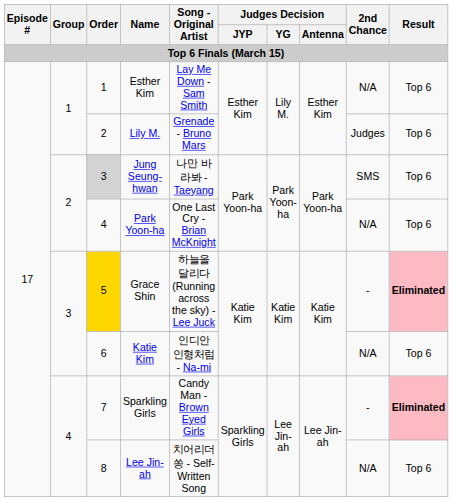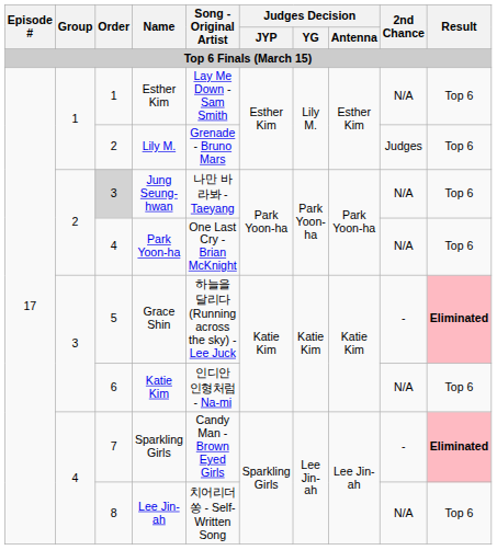 <table class="wikitable" style="text-align: center;">
 <tr>
 <th rowspan="2">Episode<br>#</th>
 <th rowspan="2">Group</th>
 <th rowspan="2">Order</th>
 <th rowspan="2">Name</th>
 <th rowspan="2">Song - Original Artist</th>
 <th colspan="3">Judges Decision</th>
 <th rowspan="2">2nd<br>Chance</th>
 <th rowspan="2">Result</th>
 </tr>
 <tr>
 <th>JYP</th>
 <th>YG</th>
 <th>Antenna</th>
 </tr>
 <tr>
 <td colspan="11" style="background:#ccc; text-align:center;"><strong>Top 6 Finals (March 15)</strong></td>
 </tr>
 <tr>
 <td rowspan="8">17</td>
 <td rowspan="2">1</td>
 <td>1</td>
 <td>Esther Kim</td>
 <td><a href='#'> Lay Me Down</a> - <a href='#'>Sam Smith</a></td>
 <td rowspan="2">Esther Kim</td>
 <td rowspan="2">Lily M.</td>
 <td rowspan="2">Esther Kim</td>
 <td>N/A</td>
 <td>Top 6</td>
 </tr>
 <tr>
 <td>2</td>
 <td><a href='#'>Lily M.</a></td>
 <td><a href='#'>Grenade</a> - <a href='#'>Bruno Mars</a></td>
 <td>Judges</td>
 <td>Top 6</td>
 </tr>
 <tr>
 <td rowspan="2">2</td>
 <td style="background: lightgrey;">3</td>
 <td><a href='#'>Jung Seung-hwan</a></td>
 <td>나만 바라봐 - <a href='#'>Taeyang</a></td>
 <td rowspan="2">Park Yoon-ha</td>
 <td rowspan="2">Park Yoon-ha</td>
 <td rowspan="2">Park Yoon-ha</td>
-<td>SMS</td>
+<td>N/A</td>
 <td>Top 6</td>
 </tr>
 <tr>
 <td>4</td>
 <td><a href='#'>Park Yoon-ha</a></td>
 <td>One Last Cry - <a href='#'>Brian McKnight</a></td>
 <td>N/A</td>
 <td>Top 6</td>
 </tr>
 <tr>
 <td rowspan="2">3</td>
-<td style="background: gold;">5</td>
+<td>5</td>
 <td>Grace Shin</td>
 <td>하늘을 달리다 (Running across the sky) - <a href='#'>Lee Juck</a></td>
 <td rowspan="2">Katie Kim</td>
 <td rowspan="2">Katie Kim</td>
 <td rowspan="2">Katie Kim</td>
 <td>-</td>
 <td style="background:#febac2;"><span><strong>Eliminated</strong></span></td>
 </tr>
 <tr>
 <td>6</td>
 <td><a href='#'>Katie Kim</a></td>
 <td>인디안 인형처럼 - <a href='#'>Na-mi</a></td>
 <td>N/A</td>
 <td>Top 6</td>
 </tr>
 <tr>
 <td rowspan="2">4</td>
 <td>7</td>
 <td>Sparkling Girls</td>
 <td>Candy Man - <a href='#'>Brown Eyed Girls</a></td>
 <td rowspan="2">Sparkling Girls</td>
 <td rowspan="2">Lee Jin-ah</td>
 <td rowspan="2">Lee Jin-ah</td>
 <td>-</td>
 <td style="background:#febac2;"><span><strong>Eliminated</strong></span></td>
 </tr>
 <tr>
 <td>8</td>
 <td><a href='#'>Lee Jin-ah</a></td>
 <td>치어리더쏭 - Self-Written Song</td>
 <td>N/A</td>
 <td>Top 6</td>
 </tr>
 </table>
